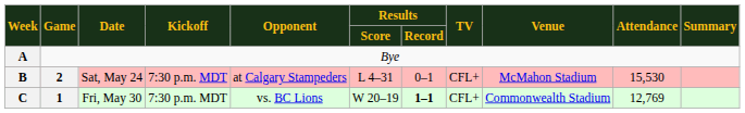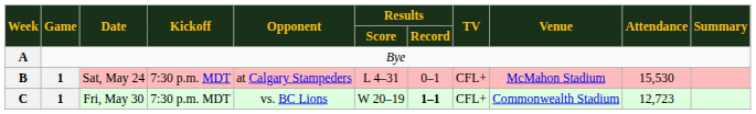 <table class="wikitable" style="font-size: 95%;">
 <tr>
 <th style="background:#183118;color:#f7bd13;" rowspan=2>Week</th>
 <th style="background:#183118;color:#f7bd13;" rowspan=2>Game</th>
 <th style="background:#183118;color:#f7bd13;" rowspan=2>Date</th>
 <th style="background:#183118;color:#f7bd13;" rowspan=2>Kickoff</th>
 <th style="background:#183118;color:#f7bd13;" rowspan=2>Opponent</th>
 <th style="background:#183118;color:#f7bd13;" colspan=2>Results</th>
 <th style="background:#183118;color:#f7bd13;" rowspan=2>TV</th>
 <th style="background:#183118;color:#f7bd13;" rowspan=2>Venue</th>
 <th style="background:#183118;color:#f7bd13;" rowspan=2>Attendance</th>
 <th style="background:#183118;color:#f7bd13;" rowspan=2>Summary</th>
 </tr>
 <tr>
 <th style="background:#183118;color:#f7bd13;">Score</th>
 <th style="background:#183118;color:#f7bd13;">Record</th>
 </tr>
 <tr align="center" bgcolor="">
 <th align="center"><strong>A</strong></th>
 <td colspan=10 align="center" valign="middle"><em>Bye</em></td>
 </tr>
 <tr align="center" bgcolor="ffbbbb">
 <th align="center"><strong>B</strong></th>
-<th align="center"><strong>2</strong></th>
+<th align="center"><strong>1</strong></th>
 <td align="center">Sat, May 24</td>
 <td align="center">7:30 p.m. <a href='#'>MDT</a></td>
 <td align="center">at <a href='#'>Calgary Stampeders</a></td>
 <td align="center">L 4–31</td>
 <td align="center">0–1</td>
 <td align="center">CFL+</td>
 <td align="center"><a href='#'>McMahon Stadium</a></td>
 <td align="center">15,530</td>
 <td align="center"></td>
 </tr>
 <tr align="center" bgcolor="ddffdd">
 <th align="center"><strong>C</strong></th>
 <th align="center"><strong>1</strong></th>
 <td align="center">Fri, May 30</td>
 <td align="center">7:30 p.m. MDT</td>
 <td align="center">vs. <a href='#'>BC Lions</a></td>
 <td align="center">W 20–19</td>
 <td align="center"><strong>1–1</strong></td>
 <td align="center">CFL+</td>
 <td align="center"><a href='#'>Commonwealth Stadium</a></td>
-<td align="center">12,769</td>
+<td align="center">12,723</td>
 <td align="center"></td>
 </tr>
 </table>
